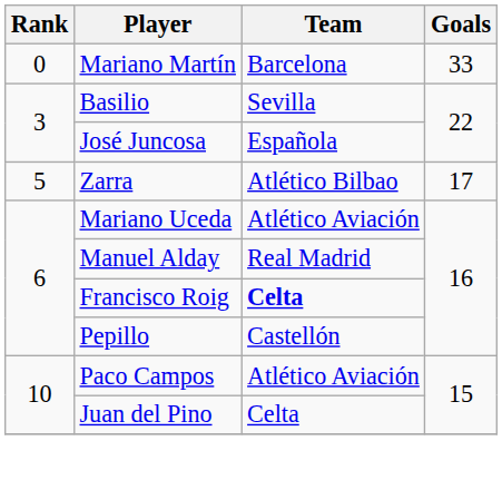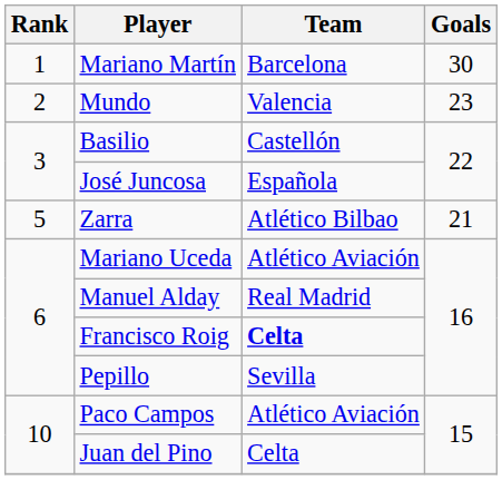 <table class="wikitable">
 <tr>
 <th>Rank</th>
 <th>Player</th>
 <th>Team</th>
 <th>Goals</th>
 </tr>
 <tr>
-<td align=center>0</td>
+<td align=center>1</td>
 <td> <a href='#'>Mariano Martín</a></td>
 <td><a href='#'>Barcelona</a></td>
-<td align=center>33</td>
+<td align=center>30</td>
+</tr>
+<tr>
+<td align=center>2</td>
+<td> <a href='#'>Mundo</a></td>
+<td><a href='#'>Valencia</a></td>
+<td align=center>23</td>
 </tr>
 <tr>
 <td rowspan=2 align=center>3</td>
 <td> <a href='#'>Basilio</a></td>
-<td><a href='#'>Sevilla</a></td>
+<td><a href='#'>Castellón</a></td>
 <td rowspan=2 align=center>22</td>
 </tr>
 <tr>
 <td> <a href='#'>José Juncosa</a></td>
 <td><a href='#'>Española</a></td>
 </tr>
 <tr>
 <td align=center>5</td>
 <td> <a href='#'>Zarra</a></td>
 <td><a href='#'>Atlético Bilbao</a></td>
-<td align=center>17</td>
+<td align=center>21</td>
 </tr>
 <tr>
 <td align=center rowspan=4>6</td>
 <td> <a href='#'>Mariano Uceda</a></td>
 <td><a href='#'>Atlético Aviación</a></td>
 <td align=center rowspan=4>16</td>
 </tr>
 <tr>
 <td> <a href='#'>Manuel Alday</a></td>
 <td><a href='#'>Real Madrid</a></td>
 </tr>
 <tr>
 <td> <a href='#'>Francisco Roig</a></td>
 <td><strong><a href='#'>Celta</a></strong></td>
 </tr>
 <tr>
 <td> <a href='#'>Pepillo</a></td>
-<td><a href='#'>Castellón</a></td>
+<td><a href='#'>Sevilla</a></td>
 </tr>
 <tr>
 <td align=center rowspan=2>10</td>
 <td> <a href='#'>Paco Campos</a></td>
 <td><a href='#'>Atlético Aviación</a></td>
 <td align=center rowspan=2>15</td>
 </tr>
 <tr>
 <td> <a href='#'>Juan del Pino</a></td>
 <td><a href='#'>Celta</a></td>
 </tr>
 <tr>
 </tr>
 </table>
